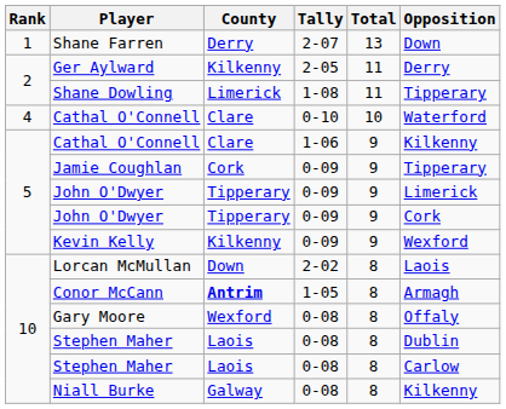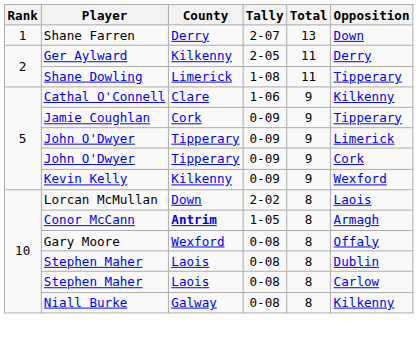 <table class="wikitable">
 <tr>
 <th>Rank</th>
 <th>Player</th>
 <th>County</th>
 <th>Tally</th>
 <th>Total</th>
 <th>Opposition</th>
 </tr>
 <tr>
 <td rowspan=1 align=center>1</td>
 <td>Shane Farren</td>
 <td><a href='#'>Derry</a></td>
 <td align=center>2-07</td>
 <td align=center>13</td>
 <td><a href='#'>Down</a></td>
 </tr>
 <tr>
 <td rowspan=2 align=center>2</td>
 <td><a href='#'>Ger Aylward</a></td>
 <td><a href='#'>Kilkenny</a></td>
 <td align=center>2-05</td>
 <td align=center>11</td>
 <td><a href='#'>Derry</a></td>
 </tr>
 <tr>
 <td><a href='#'>Shane Dowling</a></td>
 <td><a href='#'>Limerick</a></td>
 <td align=center>1-08</td>
 <td align=center>11</td>
 <td><a href='#'>Tipperary</a></td>
-</tr>
-<tr>
-<td rowspan=1 align=center>4</td>
-<td><a href='#'>Cathal O'Connell</a></td>
-<td><a href='#'>Clare</a></td>
-<td align=center>0-10</td>
-<td align=center>10</td>
-<td><a href='#'>Waterford</a></td>
 </tr>
 <tr>
 <td rowspan=5 align=center>5</td>
 <td><a href='#'>Cathal O'Connell</a></td>
 <td><a href='#'>Clare</a></td>
 <td align=center>1-06</td>
 <td align=center>9</td>
 <td><a href='#'>Kilkenny</a></td>
 </tr>
 <tr>
 <td><a href='#'>Jamie Coughlan</a></td>
 <td><a href='#'>Cork</a></td>
 <td align=center>0-09</td>
 <td align=center>9</td>
 <td><a href='#'>Tipperary</a></td>
 </tr>
 <tr>
 <td><a href='#'>John O'Dwyer</a></td>
 <td><a href='#'>Tipperary</a></td>
 <td align=center>0-09</td>
 <td align=center>9</td>
 <td><a href='#'>Limerick</a></td>
 </tr>
 <tr>
 <td><a href='#'>John O'Dwyer</a></td>
 <td><a href='#'>Tipperary</a></td>
 <td align=center>0-09</td>
 <td align=center>9</td>
 <td><a href='#'>Cork</a></td>
 </tr>
 <tr>
 <td><a href='#'>Kevin Kelly</a></td>
 <td><a href='#'>Kilkenny</a></td>
 <td align=center>0-09</td>
 <td align=center>9</td>
 <td><a href='#'>Wexford</a></td>
 </tr>
 <tr>
 <td rowspan=6 align=center>10</td>
 <td>Lorcan McMullan</td>
 <td><a href='#'>Down</a></td>
 <td align=center>2-02</td>
 <td align=center>8</td>
 <td><a href='#'>Laois</a></td>
 </tr>
 <tr>
 <td><a href='#'>Conor McCann</a></td>
 <td><strong><a href='#'>Antrim</a></strong></td>
 <td align=center>1-05</td>
 <td align=center>8</td>
 <td><a href='#'>Armagh</a></td>
 </tr>
 <tr>
 <td>Gary Moore</td>
 <td><a href='#'>Wexford</a></td>
 <td align=center>0-08</td>
 <td align=center>8</td>
 <td><a href='#'>Offaly</a></td>
 </tr>
 <tr>
 <td><a href='#'>Stephen Maher</a></td>
 <td><a href='#'>Laois</a></td>
 <td align=center>0-08</td>
 <td align=center>8</td>
 <td><a href='#'>Dublin</a></td>
 </tr>
 <tr>
 <td><a href='#'>Stephen Maher</a></td>
 <td><a href='#'>Laois</a></td>
 <td align=center>0-08</td>
 <td align=center>8</td>
 <td><a href='#'>Carlow</a></td>
 </tr>
 <tr>
 <td><a href='#'>Niall Burke</a></td>
 <td><a href='#'>Galway</a></td>
 <td align=center>0-08</td>
 <td align=center>8</td>
 <td><a href='#'>Kilkenny</a></td>
 </tr>
 </table>
